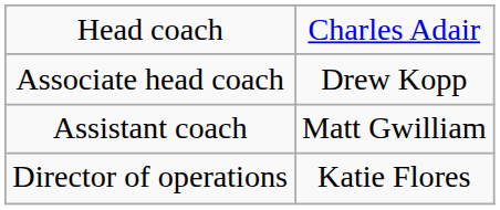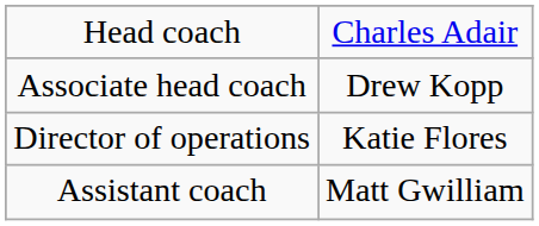 <table class="wikitable" style="text-align: center;">
 <tr>
 <td>Head coach</td>
 <td><a href='#'>Charles Adair</a></td>
 </tr>
 <tr>
 <td>Associate head coach</td>
 <td>Drew Kopp</td>
 </tr>
 <tr>
+<td>Director of operations</td>
+<td>Katie Flores</td>
+</tr>
+<tr>
 <td>Assistant coach</td>
 <td>Matt Gwilliam</td>
 </tr>
-<tr>
-<td>Director of operations</td>
-<td>Katie Flores</td>
-</tr>
 </table>
